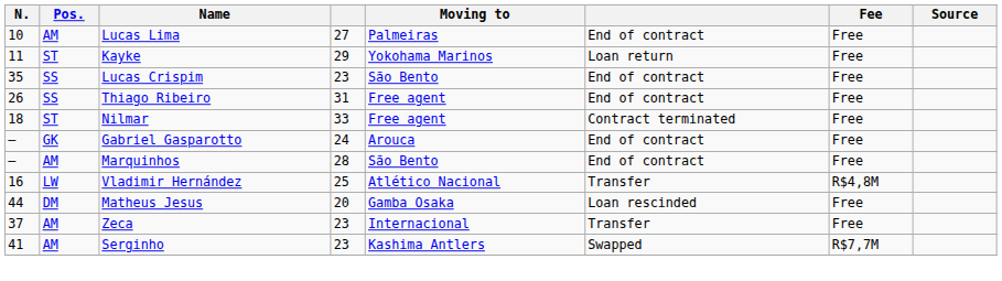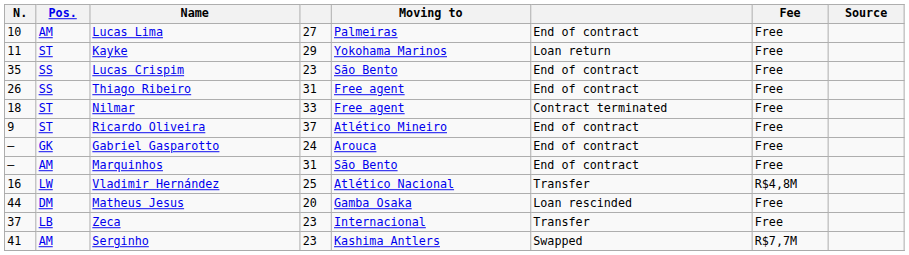 <table class="wikitable sortable" style="width:75%; text-align:center; font-size:95%; text-align:left">
 <tr>
 <th>N.</th>
 <th><a href='#'>Pos.</a></th>
 <th>Name</th>
 <th></th>
 <th>Moving to</th>
 <th></th>
 <th>Fee</th>
 <th>Source</th>
 </tr>
 <tr>
 <td>10</td>
 <td><a href='#'>AM</a></td>
 <td style="text-align:left;"> <a href='#'>Lucas Lima</a></td>
 <td>27</td>
 <td style="text-align:left;"><a href='#'>Palmeiras</a></td>
 <td>End of contract</td>
 <td>Free</td>
 <td></td>
 </tr>
 <tr>
 <td>11</td>
 <td><a href='#'>ST</a></td>
 <td style="text-align:left;"> <a href='#'>Kayke</a></td>
 <td>29</td>
 <td style="text-align:left;"><a href='#'>Yokohama Marinos</a> </td>
 <td>Loan return</td>
 <td>Free</td>
 <td></td>
 </tr>
 <tr>
 <td>35</td>
 <td><a href='#'>SS</a></td>
 <td style="text-align:left;"> <a href='#'>Lucas Crispim</a></td>
 <td>23</td>
 <td style="text-align:left;"><a href='#'>São Bento</a></td>
 <td>End of contract</td>
 <td>Free</td>
 <td></td>
 </tr>
 <tr>
 <td>26</td>
 <td><a href='#'>SS</a></td>
 <td style="text-align:left;"> <a href='#'>Thiago Ribeiro</a></td>
 <td>31</td>
 <td style="text-align:left;"><a href='#'>Free agent</a></td>
 <td>End of contract</td>
 <td>Free</td>
 <td></td>
 </tr>
 <tr>
 <td>18</td>
 <td><a href='#'>ST</a></td>
 <td style="text-align:left;"> <a href='#'>Nilmar</a></td>
 <td>33</td>
 <td style="text-align:left;"><a href='#'>Free agent</a></td>
 <td>Contract terminated</td>
 <td>Free</td>
 <td></td>
 </tr>
 <tr>
+<td>9</td>
+<td><a href='#'>ST</a></td>
+<td style="text-align:left;"> <a href='#'>Ricardo Oliveira</a></td>
+<td>37</td>
+<td style="text-align:left;"><a href='#'>Atlético Mineiro</a></td>
+<td>End of contract</td>
+<td>Free</td>
+<td></td>
+</tr>
+<tr>
 <td>–</td>
 <td><a href='#'>GK</a></td>
 <td style="text-align:left;"> <a href='#'>Gabriel Gasparotto</a></td>
 <td>24</td>
 <td style="text-align:left;"><a href='#'>Arouca</a> </td>
 <td>End of contract</td>
 <td>Free</td>
 <td></td>
 </tr>
 <tr>
 <td>–</td>
 <td><a href='#'>AM</a></td>
 <td style="text-align:left;"> <a href='#'>Marquinhos</a></td>
-<td>28</td>
+<td>31</td>
 <td style="text-align:left;"><a href='#'>São Bento</a></td>
 <td>End of contract</td>
 <td>Free</td>
 <td></td>
 </tr>
 <tr>
 <td>16</td>
 <td><a href='#'>LW</a></td>
 <td style="text-align:left;"> <a href='#'>Vladimir Hernández</a></td>
 <td>25</td>
 <td style="text-align:left;"><a href='#'>Atlético Nacional</a> </td>
 <td>Transfer</td>
 <td>R$4,8M</td>
 <td></td>
 </tr>
 <tr>
 <td>44</td>
 <td><a href='#'>DM</a></td>
 <td style="text-align:left;"> <a href='#'>Matheus Jesus</a></td>
 <td>20</td>
 <td style="text-align:left;"><a href='#'>Gamba Osaka</a> </td>
 <td>Loan rescinded</td>
 <td>Free</td>
 <td></td>
 </tr>
 <tr>
 <td>37</td>
-<td><a href='#'>AM</a></td>
+<td><a href='#'>LB</a></td>
 <td style="text-align:left;"> <a href='#'>Zeca</a></td>
 <td>23</td>
 <td style="text-align:left;"><a href='#'>Internacional</a></td>
 <td>Transfer</td>
 <td>Free</td>
 <td></td>
 </tr>
 <tr>
 <td>41</td>
 <td><a href='#'>AM</a></td>
 <td style="text-align:left;"> <a href='#'>Serginho</a></td>
 <td>23</td>
 <td style="text-align:left;"><a href='#'>Kashima Antlers</a> </td>
 <td>Swapped</td>
 <td>R$7,7M</td>
 <td></td>
 </tr>
 <tr>
 </tr>
 </table>
